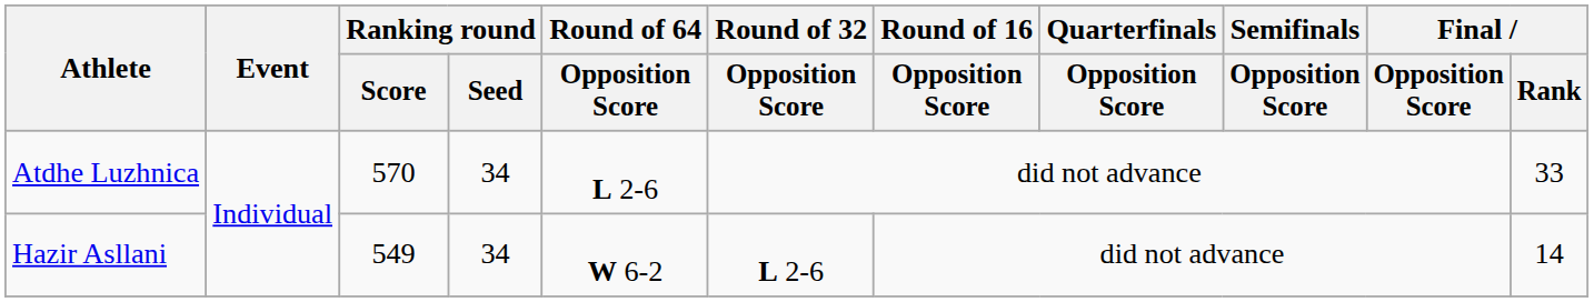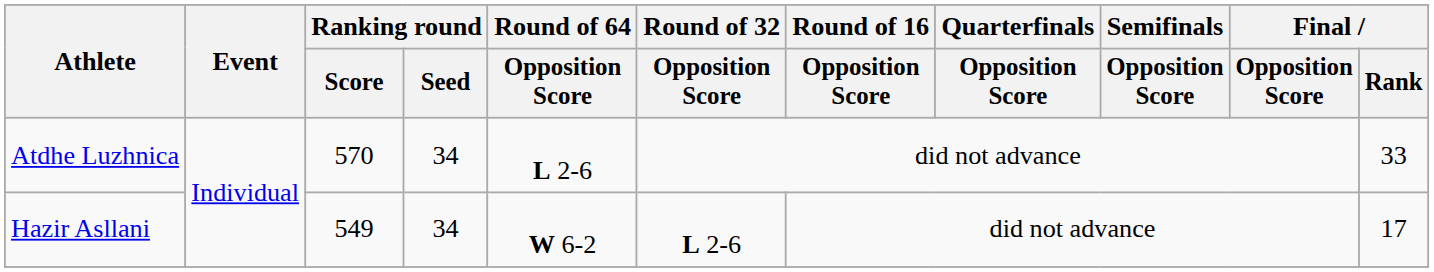 <table class="wikitable" style="font-size:90%">
 <tr>
 <th rowspan=2>Athlete</th>
 <th rowspan=2>Event</th>
 <th colspan=2>Ranking round</th>
 <th>Round of 64</th>
 <th>Round of 32</th>
 <th>Round of 16</th>
 <th>Quarterfinals</th>
 <th>Semifinals</th>
 <th colspan=2>Final / </th>
 </tr>
 <tr style="font-size:95%">
 <th>Score</th>
 <th>Seed</th>
 <th>Opposition<br>Score</th>
 <th>Opposition<br>Score</th>
 <th>Opposition<br>Score</th>
 <th>Opposition<br>Score</th>
 <th>Opposition<br>Score</th>
 <th>Opposition<br>Score</th>
 <th>Rank</th>
 </tr>
 <tr align=center>
 <td align=left><a href='#'>Atdhe Luzhnica</a></td>
 <td align=left rowspan=2><a href='#'>Individual</a></td>
 <td>570</td>
 <td>34</td>
 <td><br><strong>L</strong> 2-6</td>
 <td colspan=5>did not advance</td>
 <td>33</td>
 </tr>
 <tr align=center>
 <td align=left><a href='#'>Hazir Asllani</a></td>
 <td>549</td>
 <td>34</td>
 <td><br><strong>W</strong> 6-2</td>
 <td><br><strong>L</strong> 2-6</td>
 <td colspan=4>did not advance</td>
-<td>14</td>
+<td>17</td>
 </tr>
 </table>
